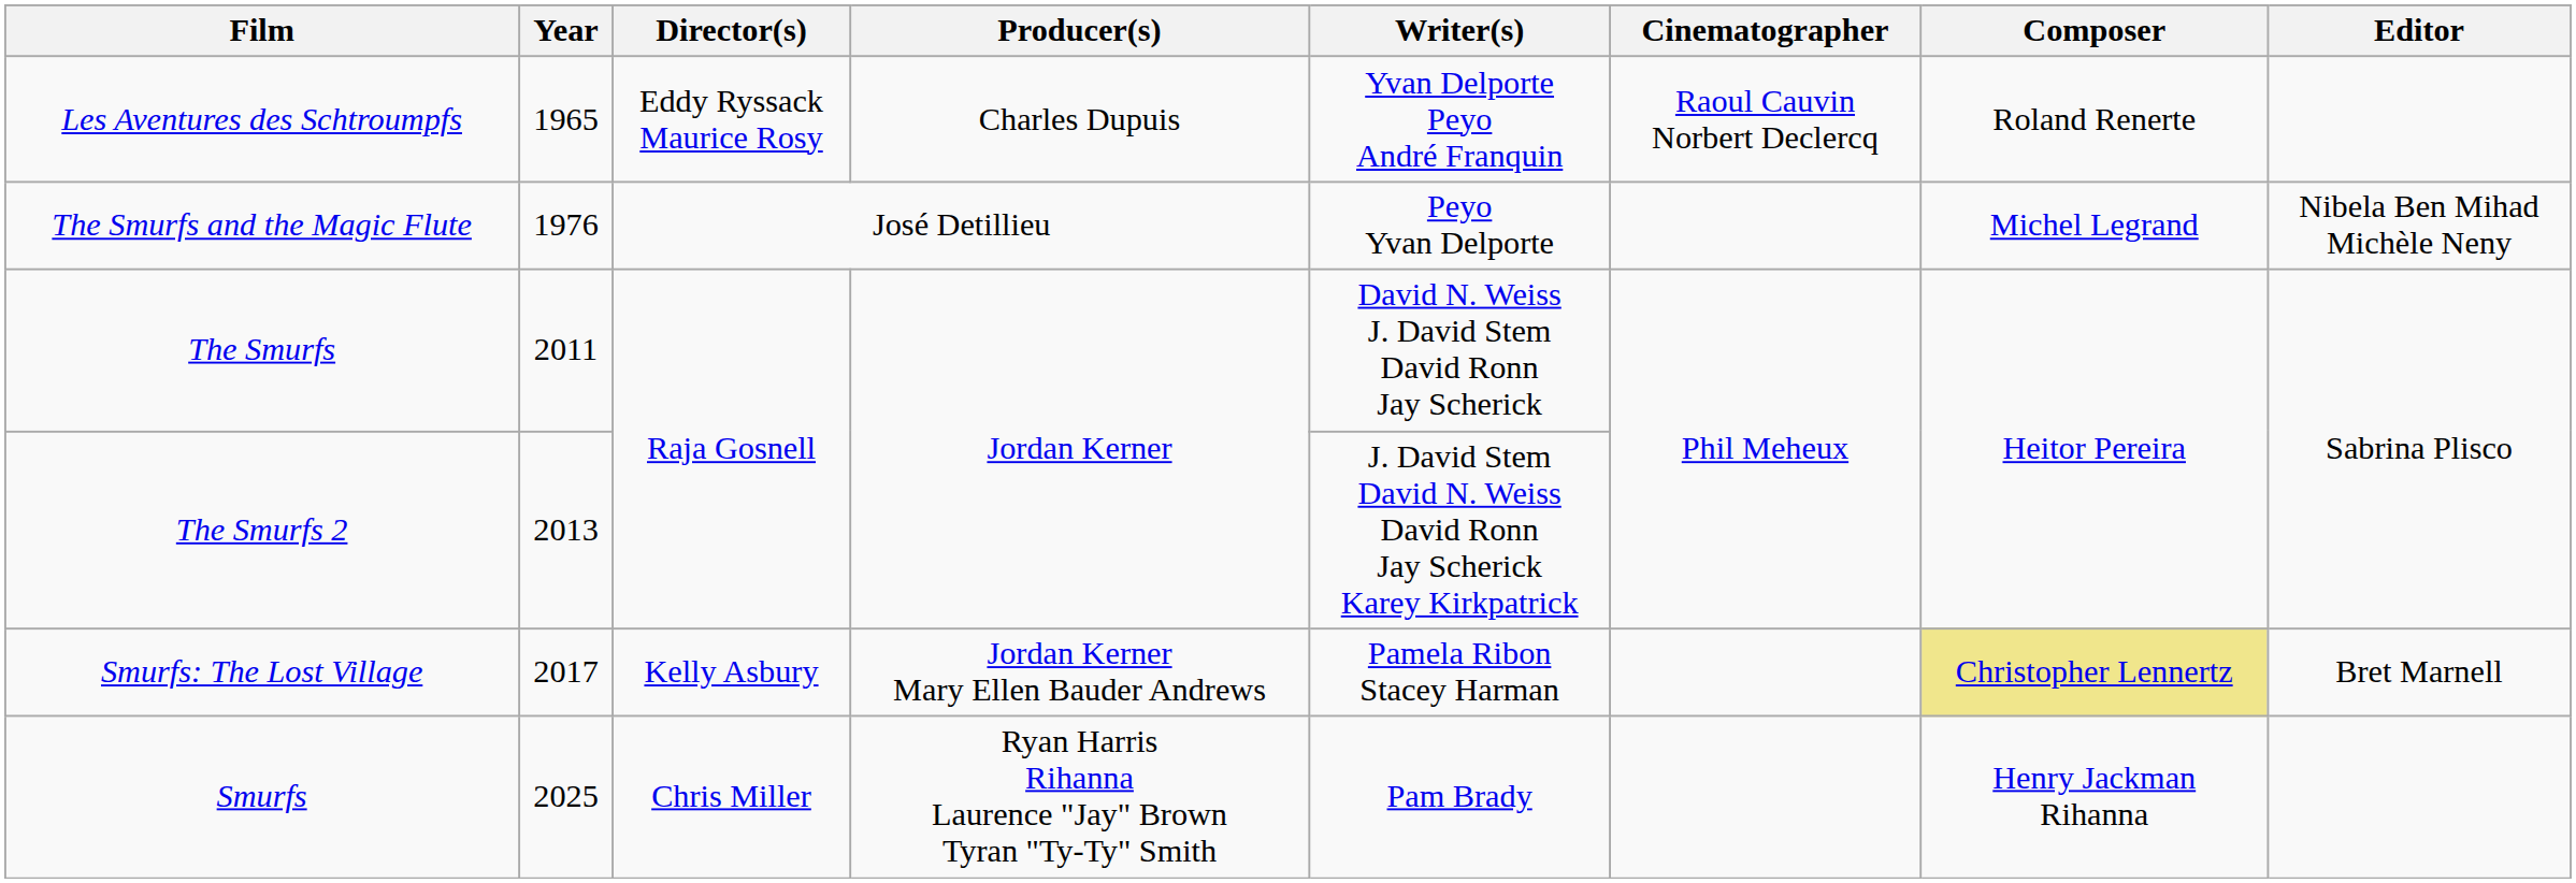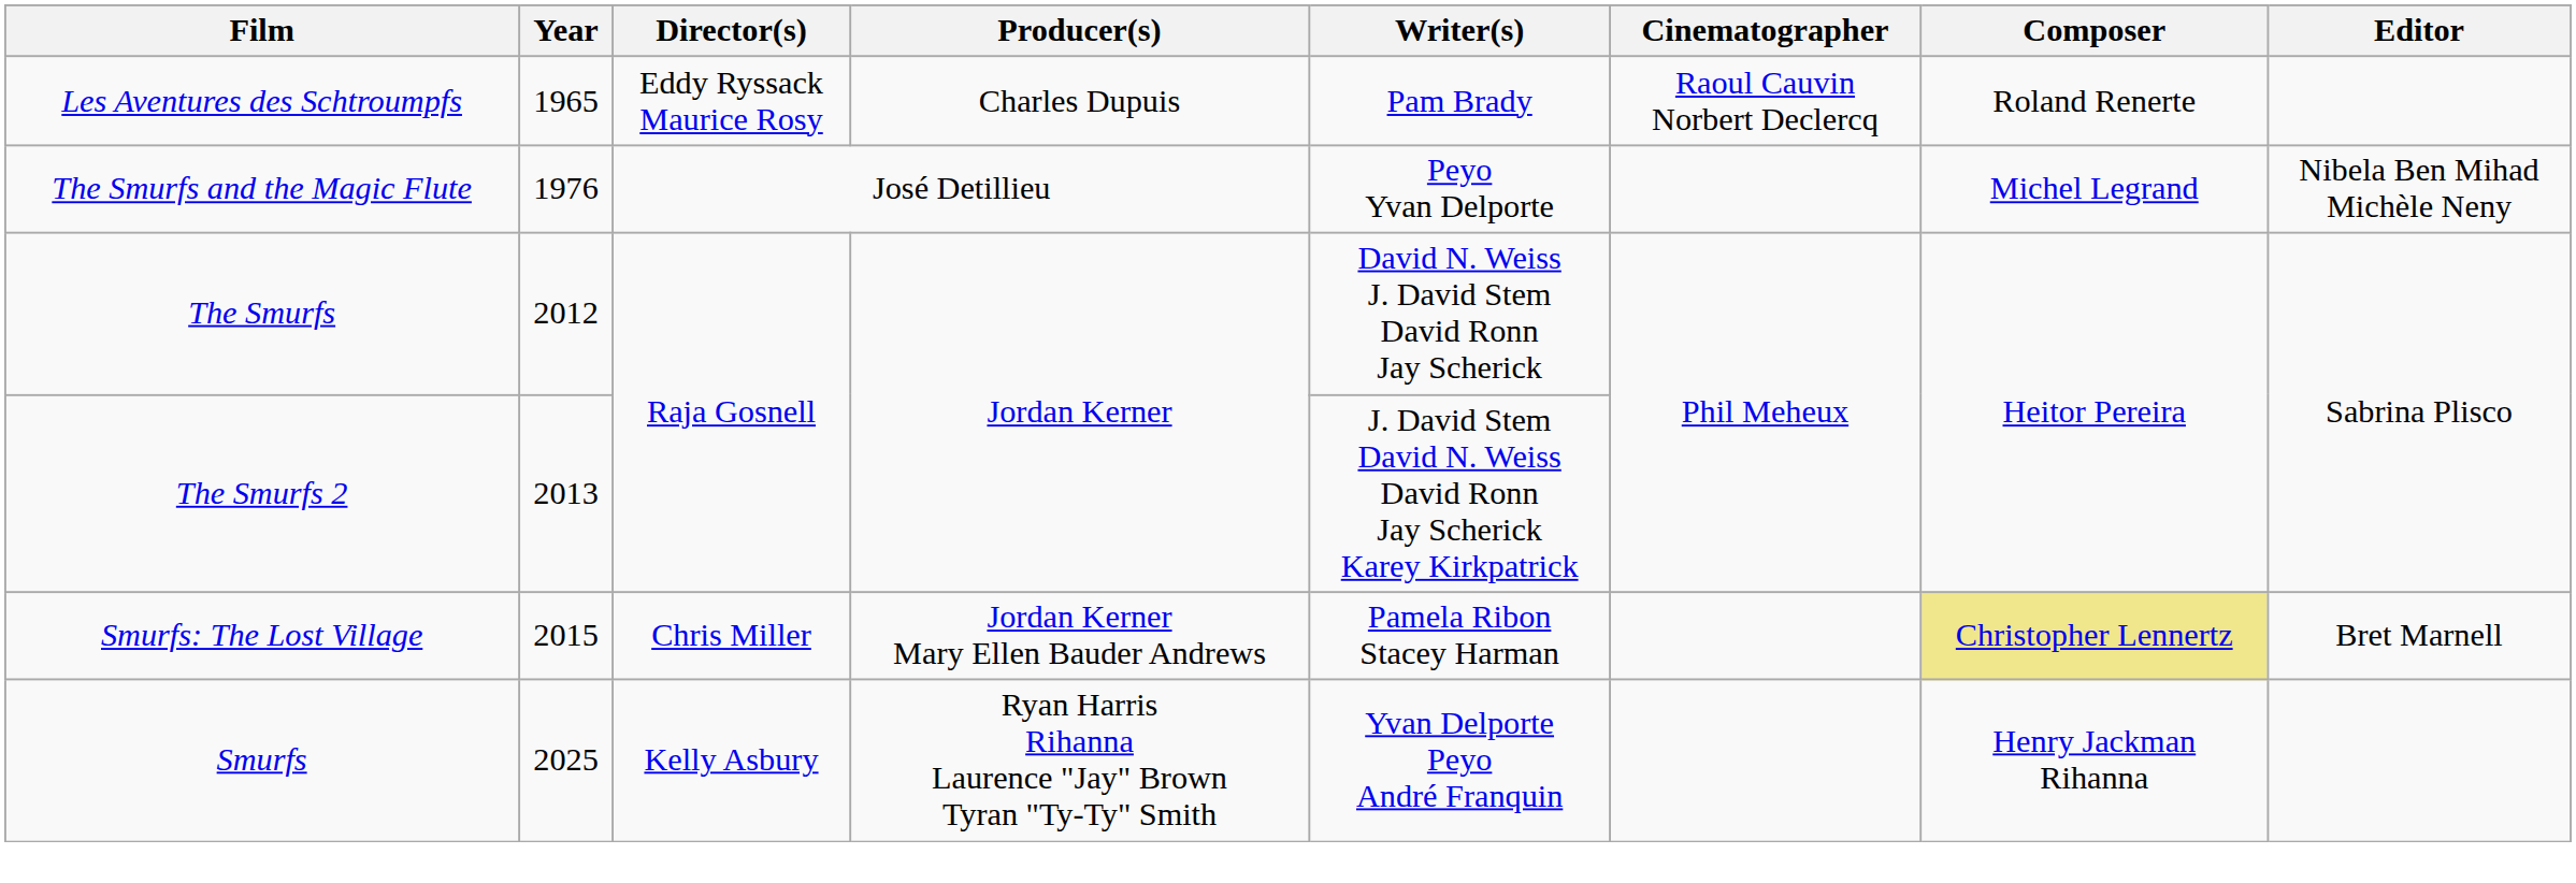 <table class="wikitable"  style="text-align:center; width:100%;">
 <tr>
 <th>Film</th>
 <th>Year</th>
 <th>Director(s)</th>
 <th>Producer(s)</th>
 <th>Writer(s)</th>
 <th>Cinematographer</th>
 <th>Composer</th>
 <th>Editor</th>
 </tr>
 <tr>
 <td style="width:20%;"><em><a href='#'>Les Aventures des Schtroumpfs</a></em></td>
 <td>1965</td>
 <td>Eddy Ryssack<br><a href='#'>Maurice Rosy</a></td>
 <td>Charles Dupuis</td>
-<td><a href='#'>Yvan Delporte</a><br><a href='#'>Peyo</a><br><a href='#'>André Franquin</a></td>
+<td><a href='#'>Pam Brady</a></td>
 <td><a href='#'>Raoul Cauvin</a><br>Norbert Declercq</td>
 <td>Roland Renerte</td>
 <td></td>
 </tr>
 <tr>
 <td style="width:20%;"><em><a href='#'>The Smurfs and the Magic Flute</a></em></td>
 <td>1976</td>
 <td colspan="2">José Detillieu</td>
 <td><a href='#'>Peyo</a><br>Yvan Delporte</td>
 <td></td>
 <td><a href='#'>Michel Legrand</a></td>
 <td>Nibela Ben Mihad<br>Michèle Neny</td>
 </tr>
 <tr>
 <td style="width:20%;"><em><a href='#'>The Smurfs</a></em></td>
-<td>2011</td>
+<td>2012</td>
 <td rowspan="2"><a href='#'>Raja Gosnell</a></td>
 <td rowspan="2"><a href='#'>Jordan Kerner</a></td>
 <td><a href='#'>David N. Weiss</a><br>J. David Stem<br>David Ronn<br>Jay Scherick</td>
 <td rowspan="2"><a href='#'>Phil Meheux</a></td>
 <td rowspan="2"><a href='#'>Heitor Pereira</a></td>
 <td rowspan="2">Sabrina Plisco</td>
 </tr>
 <tr>
 <td style="width:20%;"><em><a href='#'>The Smurfs 2</a></em></td>
 <td>2013</td>
 <td>J. David Stem<br><a href='#'>David N. Weiss</a><br>David Ronn<br>Jay Scherick<br><a href='#'>Karey Kirkpatrick</a></td>
 </tr>
 <tr>
 <td style="width:20%;"><em><a href='#'>Smurfs: The Lost Village</a></em></td>
-<td>2017</td>
-<td><a href='#'>Kelly Asbury</a></td>
+<td>2015</td>
+<td><a href='#'>Chris Miller</a></td>
 <td><a href='#'>Jordan Kerner</a><br>Mary Ellen Bauder Andrews</td>
 <td><a href='#'>Pamela Ribon</a><br>Stacey Harman</td>
 <td></td>
 <td style="background: khaki;"><a href='#'>Christopher Lennertz</a></td>
 <td>Bret Marnell</td>
 </tr>
 <tr>
 <td style="width:20%;"><em><a href='#'>Smurfs</a></em></td>
 <td>2025</td>
-<td><a href='#'>Chris Miller</a></td>
+<td><a href='#'>Kelly Asbury</a></td>
 <td>Ryan Harris<br><a href='#'>Rihanna</a><br>Laurence "Jay" Brown<br>Tyran "Ty-Ty" Smith</td>
-<td><a href='#'>Pam Brady</a></td>
+<td><a href='#'>Yvan Delporte</a><br><a href='#'>Peyo</a><br><a href='#'>André Franquin</a></td>
 <td></td>
 <td><a href='#'>Henry Jackman</a><br>Rihanna</td>
 <td></td>
 </tr>
 </table>
